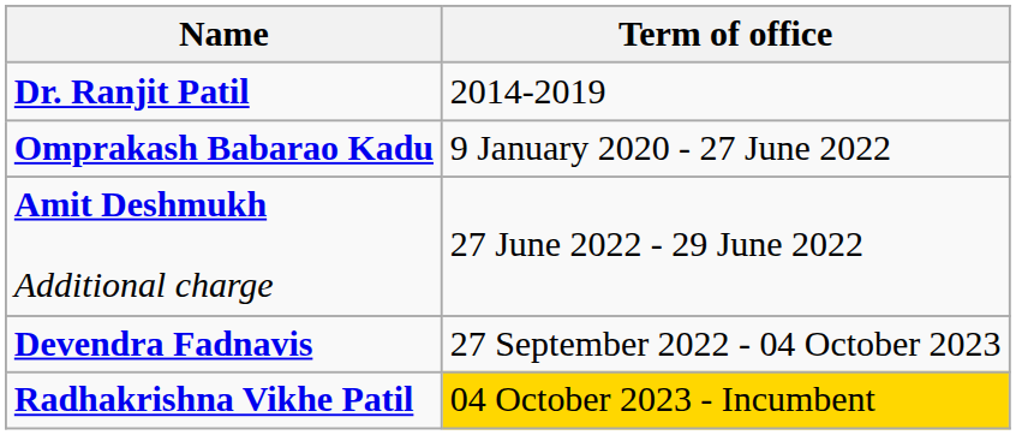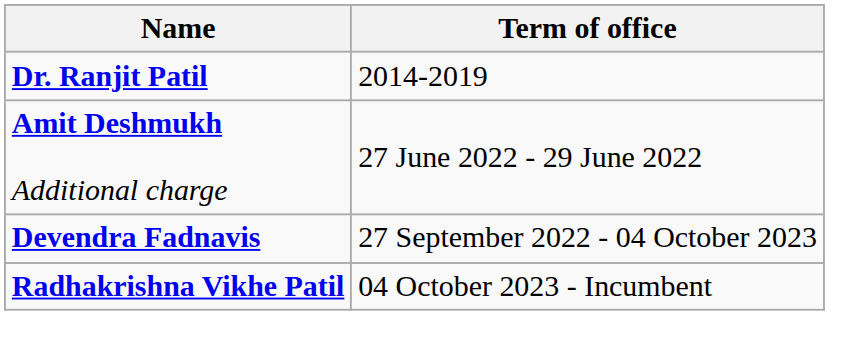 <table class="wikitable">
 <tr>
 <th>Name</th>
 <th>Term of office</th>
 </tr>
 <tr>
 <td><strong><a href='#'>Dr. Ranjit Patil</a></strong><br></td>
 <td>2014-2019</td>
-</tr>
-<tr>
-<td><strong><a href='#'>Omprakash Babarao Kadu</a></strong><br></td>
-<td>9 January 2020 - 27 June 2022</td>
 </tr>
 <tr>
 <td><strong><a href='#'>Amit Deshmukh</a></strong><br><br><em>Additional charge</em></td>
 <td>27 June 2022 - 29 June 2022</td>
 </tr>
 <tr>
 <td><strong><a href='#'>Devendra Fadnavis</a></strong><br></td>
 <td>27 September 2022 - 04 October 2023</td>
 </tr>
 <tr>
 <td><strong><a href='#'>Radhakrishna Vikhe Patil</a></strong><br></td>
-<td style="background: gold;">04 October 2023 - Incumbent</td>
+<td>04 October 2023 - Incumbent</td>
 </tr>
 </table>
